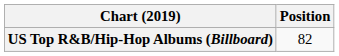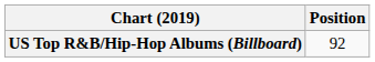 <table class="wikitable plainrowheaders" style="text-align:center">
 <tr>
 <th scope="col">Chart (2019)</th>
 <th scope="col">Position</th>
 </tr>
 <tr>
 <th scope="row">US Top R&B/Hip-Hop Albums (<em>Billboard</em>)</th>
-<td>82</td>
+<td>92</td>
 </tr>
 </table>
